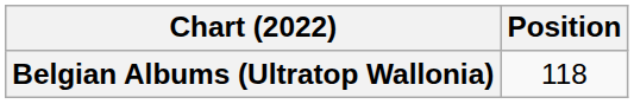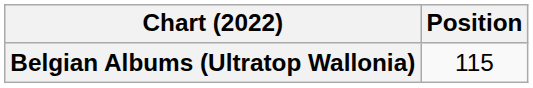 <table class="wikitable plainrowheaders" style="text-align:center">
 <tr>
 <th>Chart (2022)</th>
 <th>Position</th>
 </tr>
 <tr>
 <th scope="row">Belgian Albums (Ultratop Wallonia)</th>
-<td>118</td>
+<td>115</td>
 </tr>
 </table>
